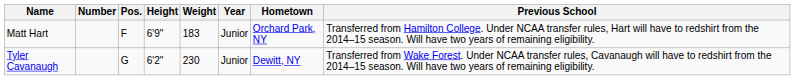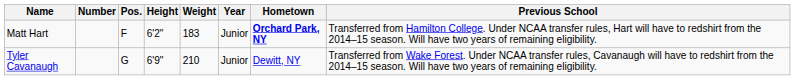 <table class="wikitable sortable" border="1">
 <tr>
 <th>Name</th>
 <th>Number</th>
 <th>Pos.</th>
 <th>Height</th>
 <th>Weight</th>
 <th>Year</th>
 <th>Hometown</th>
 <th class="unsortable">Previous School</th>
 </tr>
 <tr>
 <td sortname>Matt Hart</td>
 <td></td>
 <td>F</td>
-<td>6'9"</td>
+<td>6'2"</td>
 <td>183</td>
 <td>Junior</td>
-<td><a href='#'>Orchard Park, NY</a></td>
+<td><strong><a href='#'>Orchard Park, NY</a></strong></td>
 <td>Transferred from <a href='#'>Hamilton College</a>. Under NCAA transfer rules, Hart will have to redshirt from the 2014–15 season. Will have two years of remaining eligibility.</td>
 </tr>
 <tr>
 <td sortname><a href='#'>Tyler Cavanaugh</a></td>
 <td></td>
 <td>G</td>
-<td>6'2"</td>
-<td>230</td>
+<td>6'9"</td>
+<td>210</td>
 <td>Junior</td>
 <td><a href='#'>Dewitt, NY</a></td>
 <td>Transferred from <a href='#'>Wake Forest</a>. Under NCAA transfer rules, Cavanaugh will have to redshirt from the 2014–15 season. Will have two years of remaining eligibility.</td>
 </tr>
 </table>
